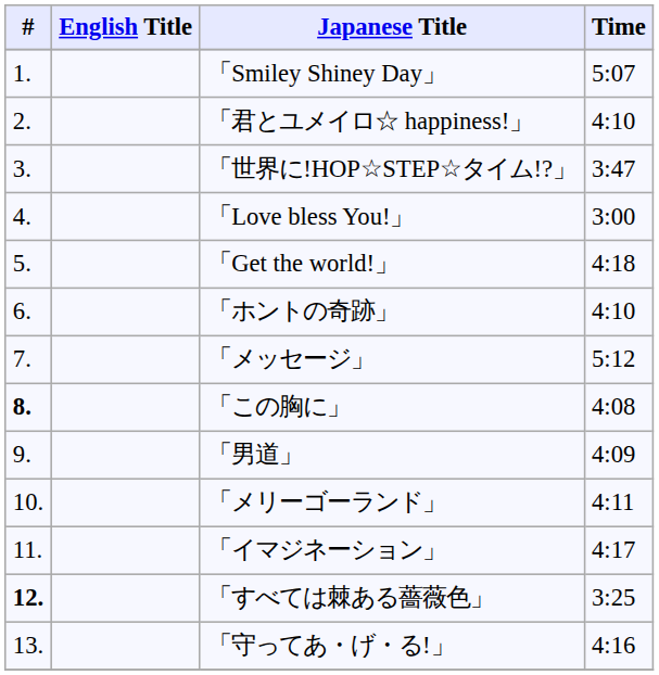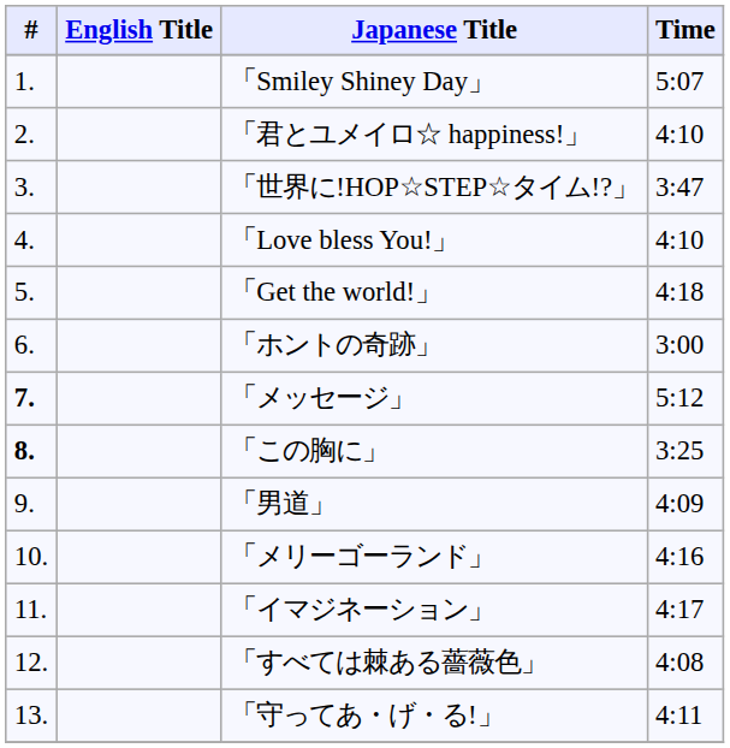 <table border="" cellpadding="4" cellspacing="0" style="border: 1px #aaaaaa solid; border-collapse: collapse; padding: 0.2em; margin: 1em 1em 1em 0; background: #f7f8ff; font-size:0.9em">
 <tr valign="middle" bgcolor="#e6e9ff">
 <th rowspan="1">#</th>
 <th rowspan="1"><a href='#'>English</a> Title</th>
 <th colspan="1"><a href='#'>Japanese</a> Title</th>
 <th rowspan="1">Time</th>
 </tr>
 <tr bgcolor="#e6e9ff">
 </tr>
 <tr>
 <td>1.</td>
 <td></td>
 <td>「Smiley Shiney Day」</td>
 <td>5:07</td>
 </tr>
 <tr>
 <td>2.</td>
 <td></td>
 <td>「君とユメイロ☆ happiness!」</td>
 <td>4:10</td>
 </tr>
 <tr>
 <td>3.</td>
 <td></td>
 <td>「世界に!HOP☆STEP☆タイム!?」</td>
 <td>3:47</td>
 </tr>
 <tr>
 <td>4.</td>
 <td></td>
 <td>「Love bless You!」</td>
-<td>3:00</td>
+<td>4:10</td>
 </tr>
 <tr>
 <td>5.</td>
 <td></td>
 <td>「Get the world!」</td>
 <td>4:18</td>
 </tr>
 <tr>
 <td>6.</td>
 <td></td>
 <td>「ホントの奇跡」</td>
-<td>4:10</td>
+<td>3:00</td>
 </tr>
 <tr>
-<td>7.</td>
+<td><strong>7.</strong></td>
 <td></td>
 <td>「メッセージ」</td>
 <td>5:12</td>
 </tr>
 <tr>
 <td><strong>8.</strong></td>
 <td></td>
 <td>「この胸に」</td>
-<td>4:08</td>
+<td>3:25</td>
 </tr>
 <tr>
 <td>9.</td>
 <td></td>
 <td>「男道」</td>
 <td>4:09</td>
 </tr>
 <tr>
 <td>10.</td>
 <td></td>
 <td>「メリーゴーランド」</td>
-<td>4:11</td>
+<td>4:16</td>
 </tr>
 <tr>
 <td>11.</td>
 <td></td>
 <td>「イマジネーション」</td>
 <td>4:17</td>
 </tr>
 <tr>
-<td><strong>12.</strong></td>
+<td>12.</td>
 <td></td>
 <td>「すべては棘ある薔薇色」</td>
-<td>3:25</td>
+<td>4:08</td>
 </tr>
 <tr>
 <td>13.</td>
 <td></td>
 <td>「守ってあ・げ・る!」</td>
-<td>4:16</td>
+<td>4:11</td>
 </tr>
 <tr>
 </tr>
 </table>
